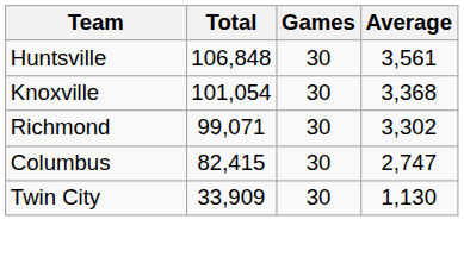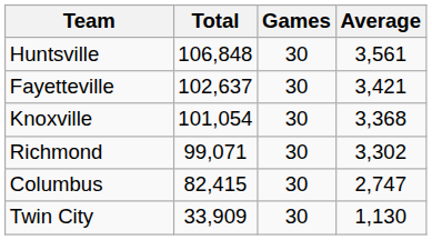 <table class="wikitable">
 <tr>
 <th width="40%">Team</th>
 <th>Total</th>
 <th>Games</th>
 <th>Average</th>
 </tr>
 <tr align=center>
 <td align=left>Huntsville</td>
 <td>106,848</td>
 <td>30</td>
 <td>3,561</td>
+</tr>
+<tr align=center>
+<td align=left>Fayetteville</td>
+<td>102,637</td>
+<td>30</td>
+<td>3,421</td>
 </tr>
 <tr align=center>
 <td align=left>Knoxville</td>
 <td>101,054</td>
 <td>30</td>
 <td>3,368</td>
 </tr>
 <tr align=center>
 <td align=left>Richmond</td>
 <td>99,071</td>
 <td>30</td>
 <td>3,302</td>
 </tr>
 <tr align=center>
 <td align=left>Columbus</td>
 <td>82,415</td>
 <td>30</td>
 <td>2,747</td>
 </tr>
 <tr align=center>
 <td align=left>Twin City</td>
 <td>33,909</td>
 <td>30</td>
 <td>1,130</td>
 </tr>
 </table>
